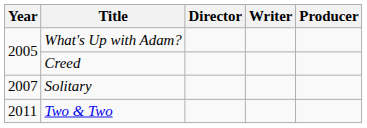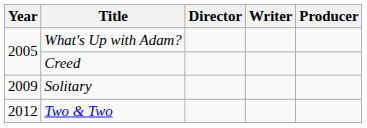 <table class="wikitable">
 <tr>
 <th>Year</th>
 <th>Title</th>
 <th>Director</th>
 <th>Writer</th>
 <th>Producer</th>
 </tr>
 <tr>
 <td rowspan=2>2005</td>
 <td><em>What's Up with Adam?</em></td>
 <td></td>
 <td></td>
 <td></td>
 </tr>
 <tr>
 <td><em>Creed</em></td>
 <td></td>
 <td></td>
 <td></td>
 </tr>
 <tr>
-<td>2007</td>
+<td>2009</td>
 <td><em>Solitary</em></td>
 <td></td>
 <td></td>
 <td></td>
 </tr>
 <tr>
-<td>2011</td>
+<td>2012</td>
 <td><em><a href='#'>Two & Two</a></em></td>
 <td></td>
 <td></td>
 <td></td>
 </tr>
 </table>
